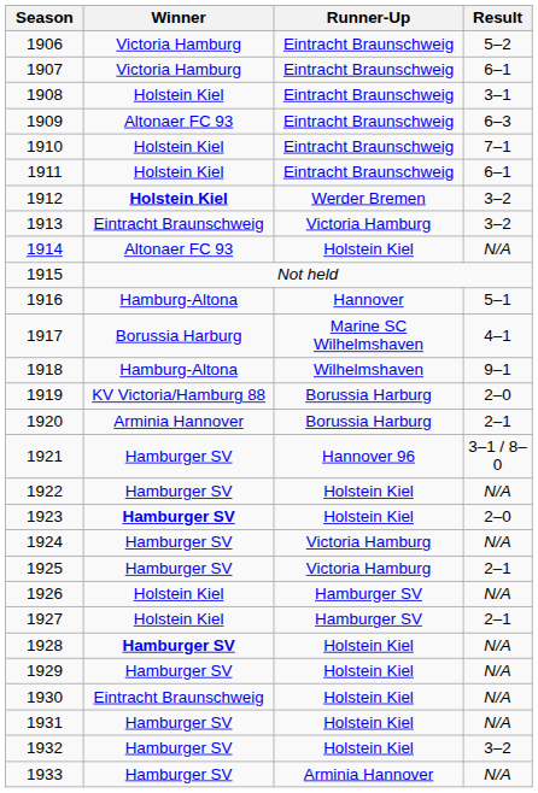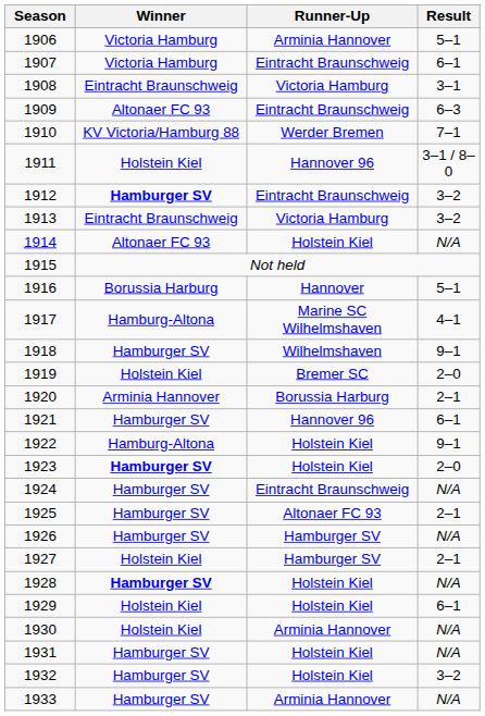 <table class="wikitable" style="text-align:center;">
 <tr style="background:#dfdfdf;">
 <th width="70">Season</th>
 <th width="180">Winner</th>
 <th width="180">Runner-Up</th>
 <th width="60">Result</th>
 </tr>
 <tr>
 <td>1906</td>
 <td><a href='#'>Victoria Hamburg</a></td>
-<td><a href='#'>Eintracht Braunschweig</a></td>
-<td>5–2</td>
+<td><a href='#'>Arminia Hannover</a></td>
+<td>5–1</td>
 </tr>
 <tr>
 <td>1907</td>
 <td><a href='#'>Victoria Hamburg</a></td>
 <td><a href='#'>Eintracht Braunschweig</a></td>
 <td>6–1</td>
 </tr>
 <tr>
 <td>1908</td>
-<td><a href='#'>Holstein Kiel</a></td>
 <td><a href='#'>Eintracht Braunschweig</a></td>
+<td><a href='#'>Victoria Hamburg</a></td>
 <td>3–1</td>
 </tr>
 <tr>
 <td>1909</td>
 <td><a href='#'>Altonaer FC 93</a></td>
 <td><a href='#'>Eintracht Braunschweig</a></td>
 <td>6–3</td>
 </tr>
 <tr>
 <td>1910</td>
-<td><a href='#'>Holstein Kiel</a></td>
-<td><a href='#'>Eintracht Braunschweig</a></td>
+<td><a href='#'>KV Victoria/Hamburg 88</a></td>
+<td><a href='#'>Werder Bremen</a></td>
 <td>7–1</td>
 </tr>
 <tr>
 <td>1911</td>
 <td><a href='#'>Holstein Kiel</a></td>
-<td><a href='#'>Eintracht Braunschweig</a></td>
-<td>6–1</td>
+<td><a href='#'>Hannover 96</a></td>
+<td>3–1 / 8–0</td>
 </tr>
 <tr>
 <td>1912</td>
-<td><strong><a href='#'>Holstein Kiel</a></strong></td>
-<td><a href='#'>Werder Bremen</a></td>
+<td><strong><a href='#'>Hamburger SV</a></strong></td>
+<td><a href='#'>Eintracht Braunschweig</a></td>
 <td>3–2</td>
 </tr>
 <tr>
 <td>1913</td>
 <td><a href='#'>Eintracht Braunschweig</a></td>
 <td><a href='#'>Victoria Hamburg</a></td>
 <td>3–2</td>
 </tr>
 <tr>
 <td><a href='#'>1914</a></td>
 <td><a href='#'>Altonaer FC 93</a></td>
 <td><a href='#'>Holstein Kiel</a></td>
 <td><em>N/A</em></td>
 </tr>
 <tr>
 <td>1915</td>
 <td colspan=3><em>Not held</em></td>
 </tr>
 <tr>
 <td>1916</td>
-<td><a href='#'>Hamburg-Altona</a></td>
+<td><a href='#'>Borussia Harburg</a></td>
 <td><a href='#'>Hannover</a></td>
 <td>5–1</td>
 </tr>
 <tr>
 <td>1917</td>
-<td><a href='#'>Borussia Harburg</a></td>
+<td><a href='#'>Hamburg-Altona</a></td>
 <td><a href='#'>Marine SC Wilhelmshaven</a></td>
 <td>4–1</td>
 </tr>
 <tr>
 <td>1918</td>
-<td><a href='#'>Hamburg-Altona</a></td>
+<td><a href='#'>Hamburger SV</a></td>
 <td><a href='#'>Wilhelmshaven</a></td>
 <td>9–1</td>
 </tr>
 <tr>
 <td>1919</td>
-<td><a href='#'>KV Victoria/Hamburg 88</a></td>
-<td><a href='#'>Borussia Harburg</a></td>
+<td><a href='#'>Holstein Kiel</a></td>
+<td><a href='#'>Bremer SC</a></td>
 <td>2–0</td>
 </tr>
 <tr>
 <td>1920</td>
 <td><a href='#'>Arminia Hannover</a></td>
 <td><a href='#'>Borussia Harburg</a></td>
 <td>2–1</td>
 </tr>
 <tr>
 <td>1921</td>
 <td><a href='#'>Hamburger SV</a></td>
 <td><a href='#'>Hannover 96</a></td>
-<td>3–1 / 8–0</td>
+<td>6–1</td>
 </tr>
 <tr>
 <td>1922</td>
-<td><a href='#'>Hamburger SV</a></td>
+<td><a href='#'>Hamburg-Altona</a></td>
 <td><a href='#'>Holstein Kiel</a></td>
-<td><em>N/A</em></td>
+<td>9–1</td>
 </tr>
 <tr>
 <td>1923</td>
 <td><strong><a href='#'>Hamburger SV</a></strong></td>
 <td><a href='#'>Holstein Kiel</a></td>
 <td>2–0</td>
 </tr>
 <tr>
 <td>1924</td>
 <td><a href='#'>Hamburger SV</a></td>
-<td><a href='#'>Victoria Hamburg</a></td>
+<td><a href='#'>Eintracht Braunschweig</a></td>
 <td><em>N/A</em></td>
 </tr>
 <tr>
 <td>1925</td>
 <td><a href='#'>Hamburger SV</a></td>
-<td><a href='#'>Victoria Hamburg</a></td>
+<td><a href='#'>Altonaer FC 93</a></td>
 <td>2–1</td>
 </tr>
 <tr>
 <td>1926</td>
-<td><a href='#'>Holstein Kiel</a></td>
+<td><a href='#'>Hamburger SV</a></td>
 <td><a href='#'>Hamburger SV</a></td>
 <td><em>N/A</em></td>
 </tr>
 <tr>
 <td>1927</td>
 <td><a href='#'>Holstein Kiel</a></td>
 <td><a href='#'>Hamburger SV</a></td>
 <td>2–1</td>
 </tr>
 <tr>
 <td>1928</td>
 <td><strong><a href='#'>Hamburger SV</a></strong></td>
 <td><a href='#'>Holstein Kiel</a></td>
 <td><em>N/A</em></td>
 </tr>
 <tr>
 <td>1929</td>
-<td><a href='#'>Hamburger SV</a></td>
 <td><a href='#'>Holstein Kiel</a></td>
-<td><em>N/A</em></td>
+<td><a href='#'>Holstein Kiel</a></td>
+<td>6–1</td>
 </tr>
 <tr>
 <td>1930</td>
-<td><a href='#'>Eintracht Braunschweig</a></td>
 <td><a href='#'>Holstein Kiel</a></td>
+<td><a href='#'>Arminia Hannover</a></td>
 <td><em>N/A</em></td>
 </tr>
 <tr>
 <td>1931</td>
 <td><a href='#'>Hamburger SV</a></td>
 <td><a href='#'>Holstein Kiel</a></td>
 <td><em>N/A</em></td>
 </tr>
 <tr>
 <td>1932</td>
 <td><a href='#'>Hamburger SV</a></td>
 <td><a href='#'>Holstein Kiel</a></td>
 <td>3–2</td>
 </tr>
 <tr>
 <td>1933</td>
 <td><a href='#'>Hamburger SV</a></td>
 <td><a href='#'>Arminia Hannover</a></td>
 <td><em>N/A</em></td>
 </tr>
 </table>
